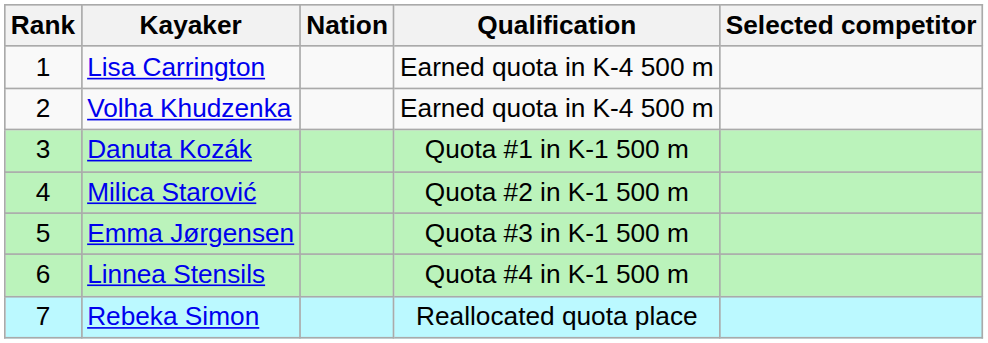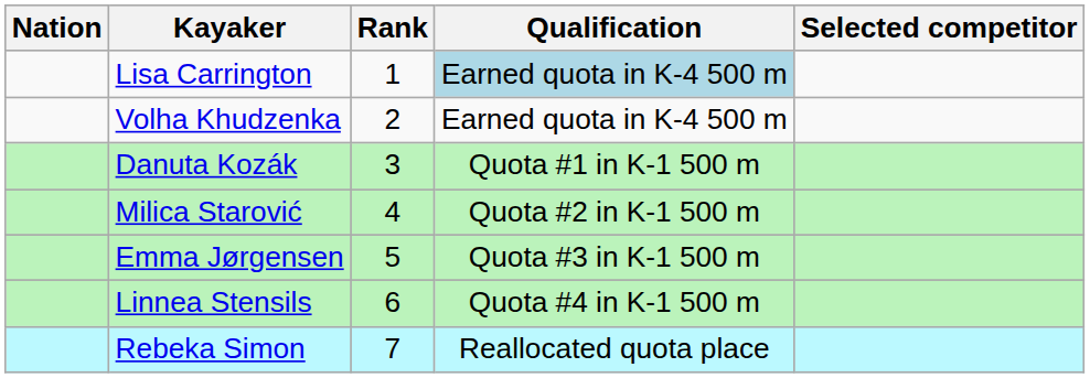 <table class="wikitable" style="text-align:center">
 <tr>
+<th>Nation</th>
+<th>Kayaker</th>
 <th>Rank</th>
-<th>Kayaker</th>
-<th>Nation</th>
 <th>Qualification</th>
 <th>Selected competitor</th>
 </tr>
 <tr>
+<td align="left"></td>
+<td align="left"><a href='#'>Lisa Carrington</a></td>
 <td>1</td>
-<td align="left"><a href='#'>Lisa Carrington</a></td>
-<td align="left"></td>
-<td>Earned quota in K-4 500 m</td>
+<td style="background: lightblue;">Earned quota in K-4 500 m</td>
 <td></td>
 </tr>
 <tr>
+<td align="left"></td>
+<td align="left"><a href='#'>Volha Khudzenka</a></td>
 <td>2</td>
-<td align="left"><a href='#'>Volha Khudzenka</a></td>
-<td align="left"></td>
 <td>Earned quota in K-4 500 m</td>
 <td></td>
 </tr>
 <tr bgcolor=bbf3bb>
+<td align="left"></td>
+<td align="left"><a href='#'>Danuta Kozák</a></td>
 <td>3</td>
-<td align="left"><a href='#'>Danuta Kozák</a></td>
-<td align="left"></td>
 <td>Quota #1 in K-1 500 m</td>
 <td></td>
 </tr>
 <tr bgcolor=bbf3bb>
+<td align="left"></td>
+<td align="left"><a href='#'>Milica Starović</a></td>
 <td>4</td>
-<td align="left"><a href='#'>Milica Starović</a></td>
-<td align="left"></td>
 <td>Quota #2 in K-1 500 m</td>
 <td></td>
 </tr>
 <tr bgcolor=bbf3bb>
+<td align="left"></td>
+<td align="left"><a href='#'>Emma Jørgensen</a></td>
 <td>5</td>
-<td align="left"><a href='#'>Emma Jørgensen</a></td>
-<td align="left"></td>
 <td>Quota #3 in K-1 500 m</td>
 <td></td>
 </tr>
 <tr bgcolor=bbf3bb>
+<td align="left"></td>
+<td align="left"><a href='#'>Linnea Stensils</a></td>
 <td>6</td>
-<td align="left"><a href='#'>Linnea Stensils</a></td>
-<td align="left"></td>
 <td>Quota #4 in K-1 500 m</td>
 <td></td>
 </tr>
 <tr bgcolor=bbf9ff>
+<td align="left"></td>
+<td align="left"><a href='#'>Rebeka Simon</a></td>
 <td>7</td>
-<td align="left"><a href='#'>Rebeka Simon</a></td>
-<td align="left"></td>
 <td>Reallocated quota place</td>
 <td></td>
 </tr>
 </table>
